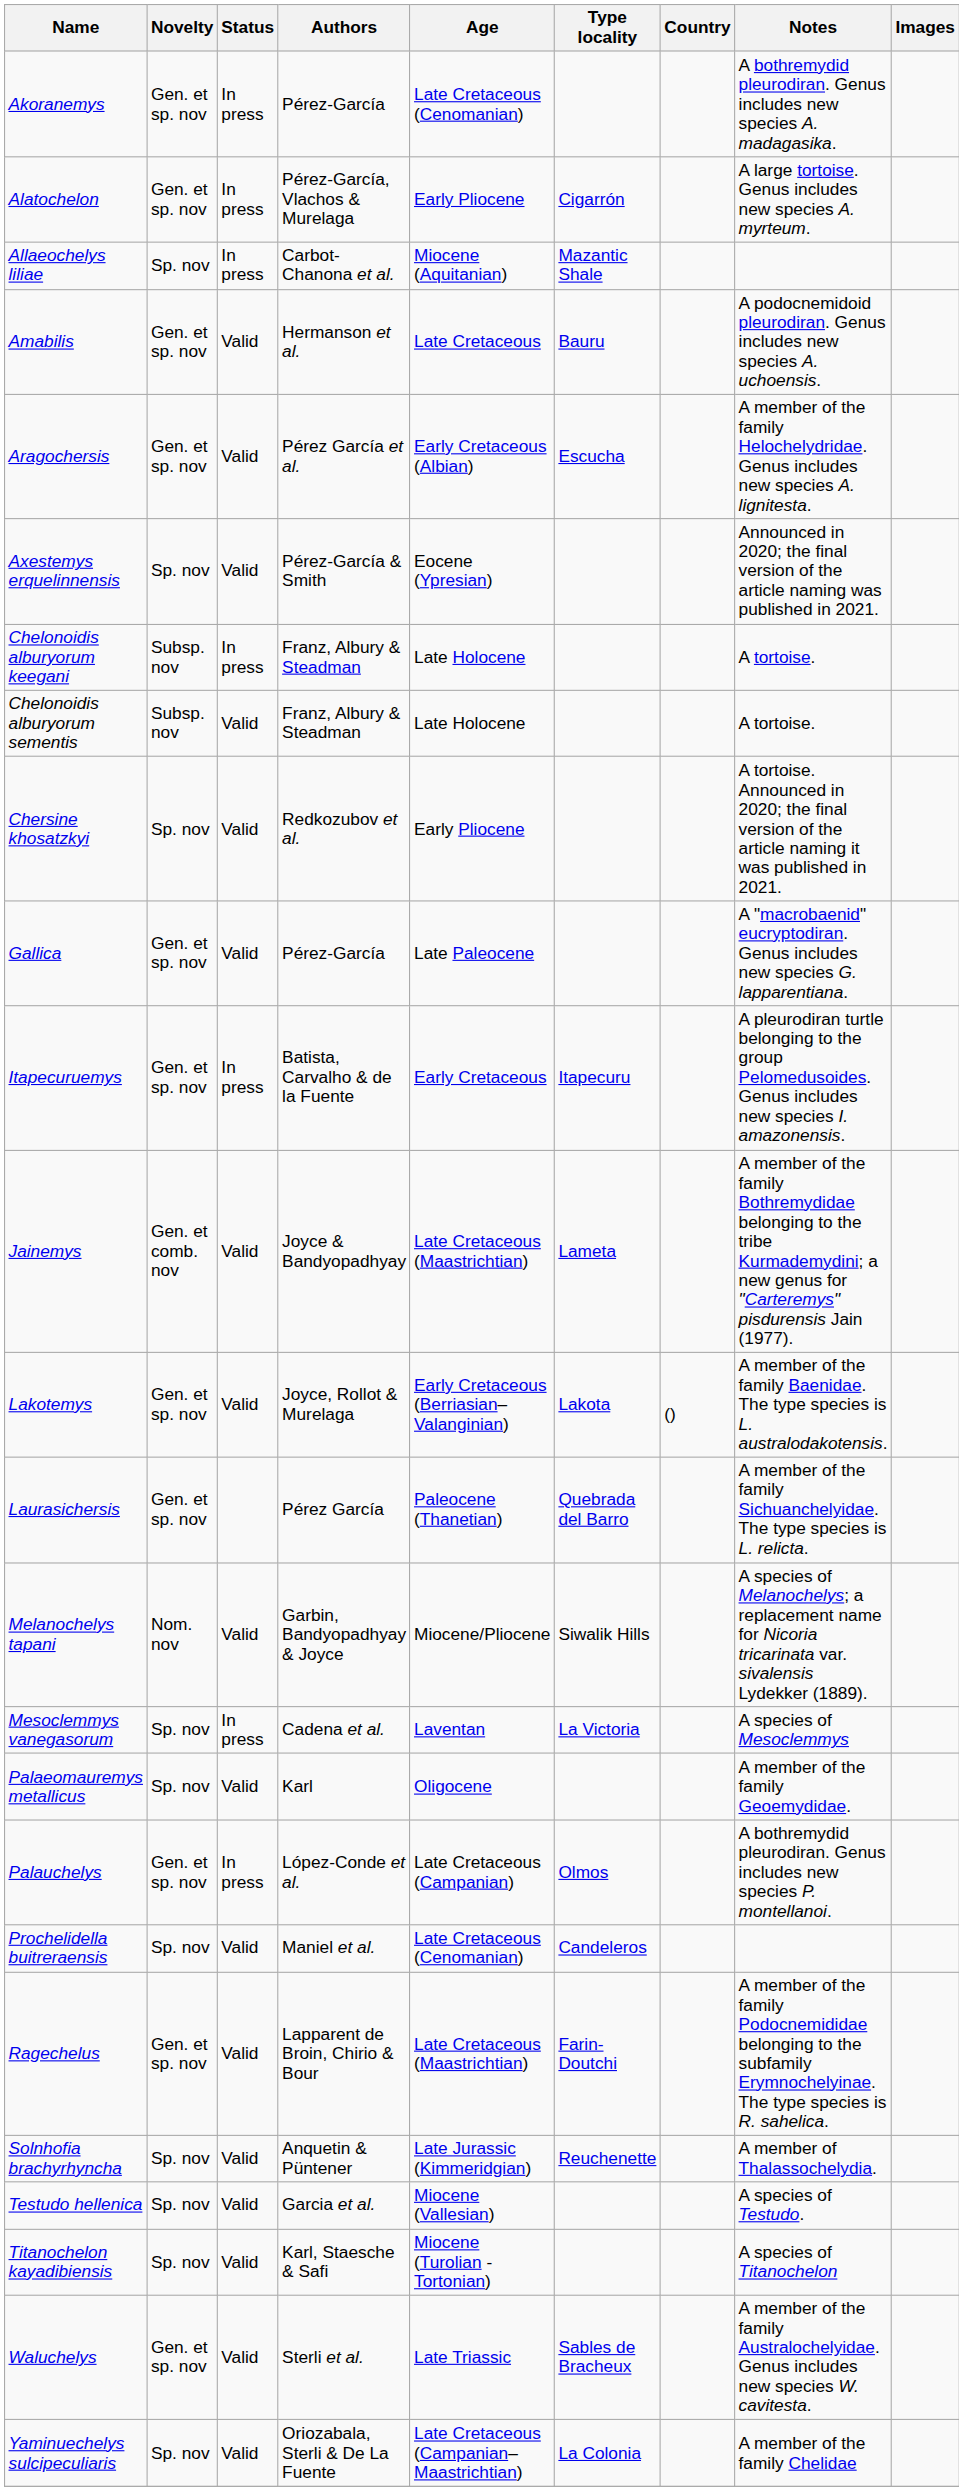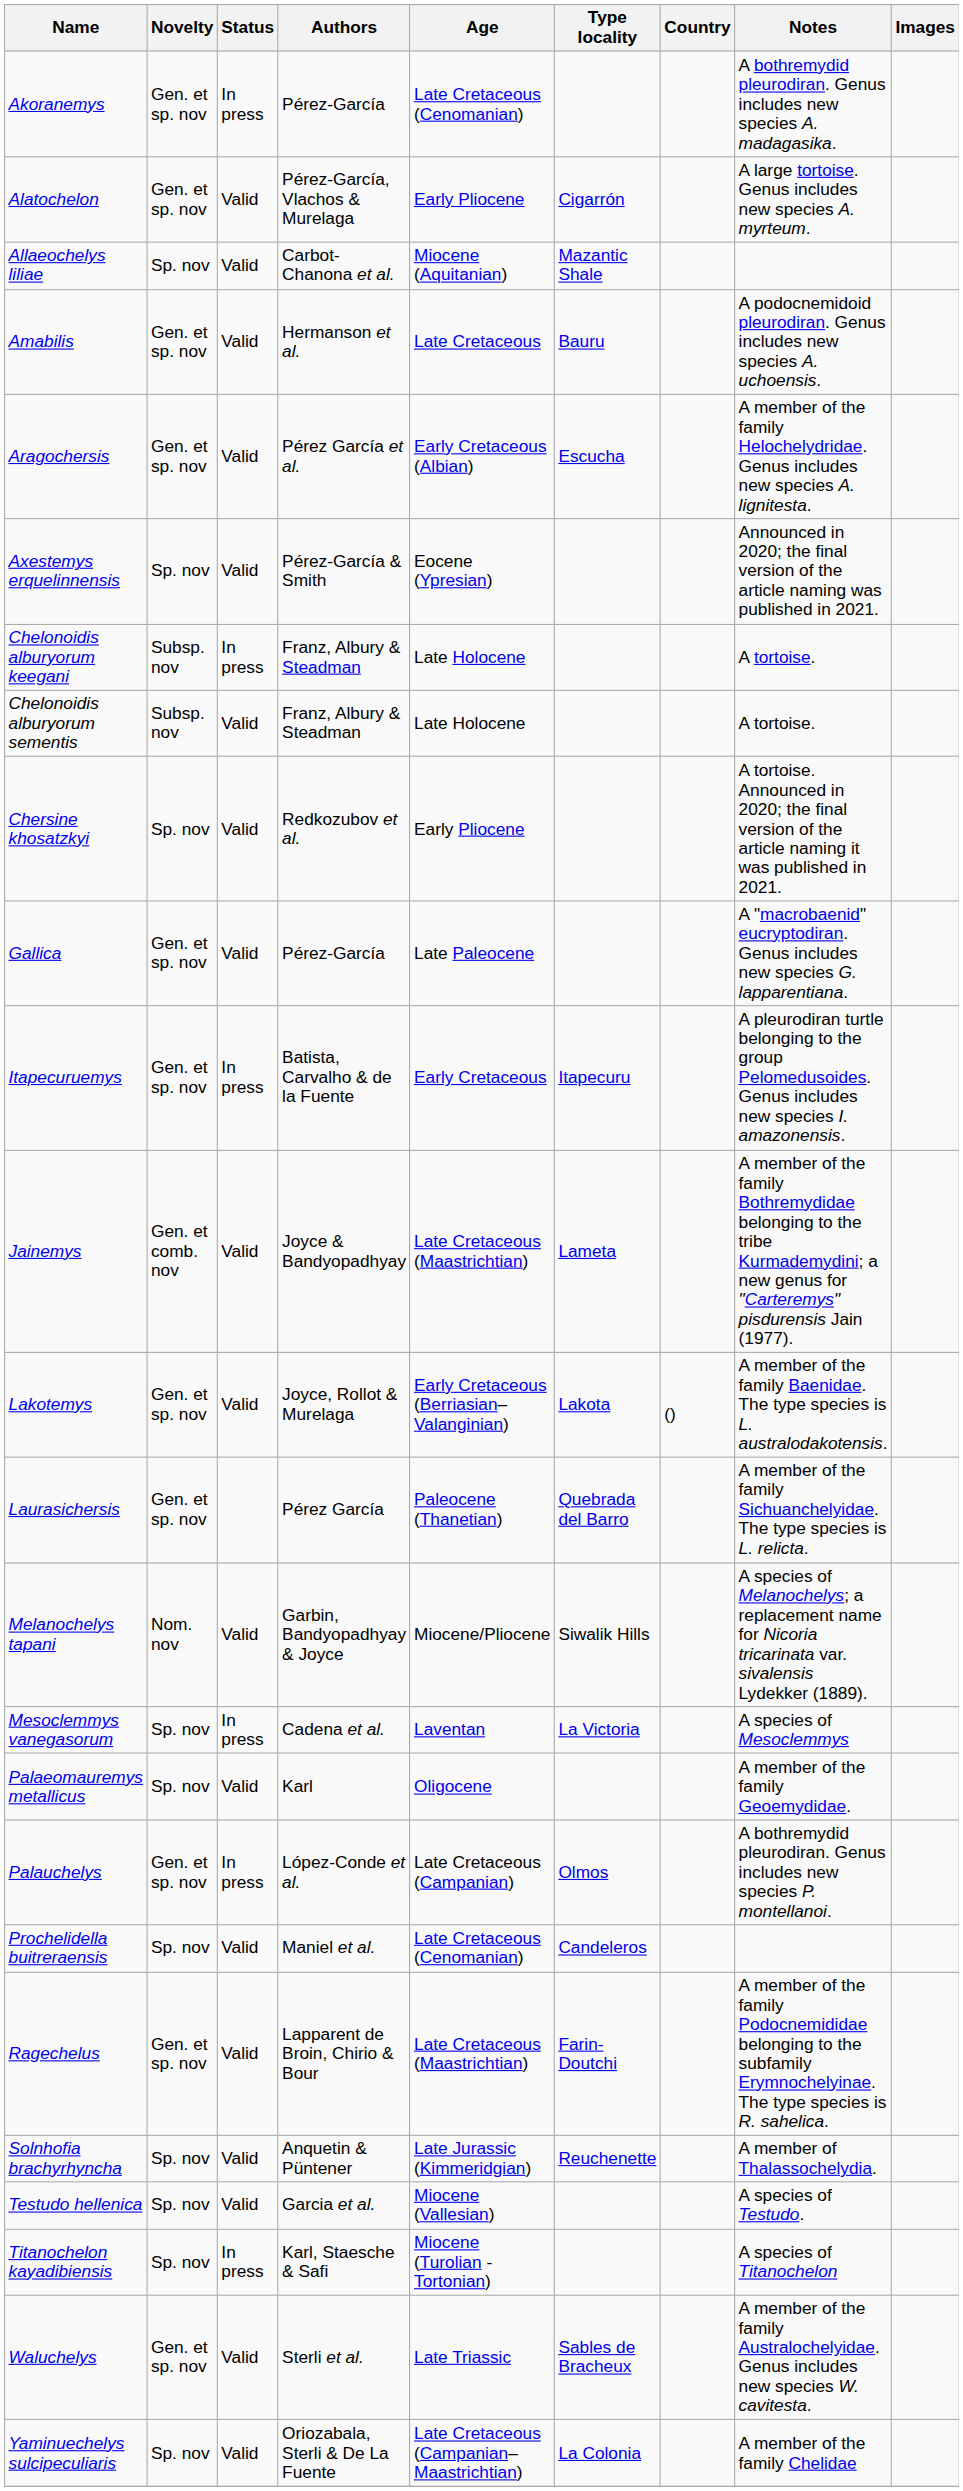 <table class="wikitable sortable" align="center" width="100%">
 <tr>
 <th>Name</th>
 <th>Novelty</th>
 <th>Status</th>
 <th>Authors</th>
 <th>Age</th>
 <th>Type locality</th>
 <th>Country</th>
 <th>Notes</th>
 <th>Images</th>
 </tr>
 <tr>
 <td><em><a href='#'>Akoranemys</a></em></td>
 <td>Gen. et sp. nov</td>
 <td>In press</td>
 <td>Pérez-García</td>
 <td><a href='#'>Late Cretaceous</a> (<a href='#'>Cenomanian</a>)</td>
 <td></td>
 <td></td>
 <td>A <a href='#'>bothremydid</a> <a href='#'>pleurodiran</a>. Genus includes new species <em>A. madagasika</em>.</td>
 <td></td>
 </tr>
 <tr>
 <td><em><a href='#'>Alatochelon</a></em></td>
 <td>Gen. et sp. nov</td>
-<td>In press</td>
+<td>Valid</td>
 <td>Pérez-García, Vlachos & Murelaga</td>
 <td><a href='#'>Early Pliocene</a></td>
 <td><a href='#'>Cigarrón</a></td>
 <td></td>
 <td>A large <a href='#'>tortoise</a>. Genus includes new species <em>A. myrteum</em>.</td>
 <td></td>
 </tr>
 <tr>
 <td><em><a href='#'>Allaeochelys liliae</a></em></td>
 <td>Sp. nov</td>
-<td>In press</td>
+<td>Valid</td>
 <td>Carbot-Chanona <em>et al.</em></td>
 <td><a href='#'>Miocene</a> (<a href='#'>Aquitanian</a>)</td>
 <td><a href='#'>Mazantic Shale</a></td>
 <td></td>
 <td></td>
 <td></td>
 </tr>
 <tr>
 <td><em><a href='#'>Amabilis</a></em></td>
 <td>Gen. et sp. nov</td>
 <td>Valid</td>
 <td>Hermanson <em>et al.</em></td>
 <td><a href='#'>Late Cretaceous</a></td>
 <td><a href='#'>Bauru</a></td>
 <td></td>
 <td>A podocnemidoid <a href='#'>pleurodiran</a>. Genus includes new species <em>A. uchoensis</em>.</td>
 <td></td>
 </tr>
 <tr>
 <td><em><a href='#'>Aragochersis</a></em></td>
 <td>Gen. et sp. nov</td>
 <td>Valid</td>
 <td>Pérez García <em>et al.</em></td>
 <td><a href='#'>Early Cretaceous</a> (<a href='#'>Albian</a>)</td>
 <td><a href='#'>Escucha</a></td>
 <td></td>
 <td>A member of the family <a href='#'>Helochelydridae</a>. Genus includes new species <em>A. lignitesta</em>.</td>
 <td></td>
 </tr>
 <tr>
 <td><em><a href='#'>Axestemys erquelinnensis</a></em></td>
 <td>Sp. nov</td>
 <td>Valid</td>
 <td>Pérez-García & Smith</td>
 <td>Eocene (<a href='#'>Ypresian</a>)</td>
 <td></td>
 <td></td>
 <td>Announced in 2020; the final version of the article naming was published in 2021.</td>
 <td></td>
 </tr>
 <tr>
 <td><em><a href='#'>Chelonoidis alburyorum keegani</a></em></td>
 <td>Subsp. nov</td>
 <td>In press</td>
 <td>Franz, Albury & <a href='#'>Steadman</a></td>
 <td>Late <a href='#'>Holocene</a></td>
 <td></td>
 <td></td>
 <td>A <a href='#'>tortoise</a>.</td>
 <td></td>
 </tr>
 <tr>
 <td><em>Chelonoidis alburyorum sementis</em></td>
 <td>Subsp. nov</td>
 <td>Valid</td>
 <td>Franz, Albury & Steadman</td>
 <td>Late Holocene</td>
 <td></td>
 <td></td>
 <td>A tortoise.</td>
 <td></td>
 </tr>
 <tr>
 <td><em><a href='#'>Chersine khosatzkyi</a></em></td>
 <td>Sp. nov</td>
 <td>Valid</td>
 <td>Redkozubov <em>et al.</em></td>
 <td>Early <a href='#'>Pliocene</a></td>
 <td></td>
 <td></td>
 <td>A tortoise. Announced in 2020; the final version of the article naming it was published in 2021.</td>
 <td></td>
 </tr>
 <tr>
 <td><em><a href='#'>Gallica</a></em></td>
 <td>Gen. et sp. nov</td>
 <td>Valid</td>
 <td>Pérez-García</td>
 <td>Late <a href='#'>Paleocene</a></td>
 <td></td>
 <td></td>
 <td>A "<a href='#'>macrobaenid</a>" <a href='#'>eucryptodiran</a>. Genus includes new species <em>G. lapparentiana</em>.</td>
 <td></td>
 </tr>
 <tr>
 <td><em><a href='#'>Itapecuruemys</a></em></td>
 <td>Gen. et sp. nov</td>
 <td>In press</td>
 <td>Batista, Carvalho & de la Fuente</td>
 <td><a href='#'>Early Cretaceous</a></td>
 <td><a href='#'>Itapecuru</a></td>
 <td></td>
 <td>A pleurodiran turtle belonging to the group <a href='#'>Pelomedusoides</a>. Genus includes new species <em>I. amazonensis</em>.</td>
 <td></td>
 </tr>
 <tr>
 <td><em><a href='#'>Jainemys</a></em></td>
 <td>Gen. et comb. nov</td>
 <td>Valid</td>
 <td>Joyce & Bandyopadhyay</td>
 <td><a href='#'>Late Cretaceous</a> (<a href='#'>Maastrichtian</a>)</td>
 <td><a href='#'>Lameta</a></td>
 <td></td>
 <td>A member of the family <a href='#'>Bothremydidae</a> belonging to the tribe <a href='#'>Kurmademydini</a>; a new genus for <em>"<a href='#'>Carteremys</a>" pisdurensis</em> Jain (1977).</td>
 <td></td>
 </tr>
 <tr>
 <td><em><a href='#'>Lakotemys</a></em></td>
 <td>Gen. et sp. nov</td>
 <td>Valid</td>
 <td>Joyce, Rollot & Murelaga</td>
 <td><a href='#'>Early Cretaceous</a> (<a href='#'>Berriasian</a>–<a href='#'>Valanginian</a>)</td>
 <td><a href='#'>Lakota</a></td>
 <td><br>()</td>
 <td>A member of the family <a href='#'>Baenidae</a>. The type species is <em>L. australodakotensis</em>.</td>
 <td></td>
 </tr>
 <tr>
 <td><em><a href='#'>Laurasichersis</a></em></td>
 <td>Gen. et sp. nov</td>
 <td></td>
 <td>Pérez García</td>
 <td><a href='#'>Paleocene</a> (<a href='#'>Thanetian</a>)</td>
 <td><a href='#'>Quebrada del Barro</a></td>
 <td></td>
 <td>A member of the family <a href='#'>Sichuanchelyidae</a>. The type species is <em>L. relicta</em>.</td>
 <td></td>
 </tr>
 <tr>
 <td><em><a href='#'>Melanochelys tapani</a></em></td>
 <td>Nom. nov</td>
 <td>Valid</td>
 <td>Garbin, Bandyopadhyay & Joyce</td>
 <td>Miocene/Pliocene</td>
 <td>Siwalik Hills</td>
 <td></td>
 <td>A species of <em><a href='#'>Melanochelys</a></em>; a replacement name for <em>Nicoria tricarinata</em> var. <em>sivalensis</em> Lydekker (1889).</td>
 <td></td>
 </tr>
 <tr>
 <td><em><a href='#'>Mesoclemmys vanegasorum</a></em></td>
 <td>Sp. nov</td>
 <td>In press</td>
 <td>Cadena <em>et al.</em></td>
 <td><a href='#'>Laventan</a></td>
 <td><a href='#'>La Victoria</a></td>
 <td></td>
 <td>A species of <em><a href='#'>Mesoclemmys</a></em></td>
 <td></td>
 </tr>
 <tr>
 <td><em><a href='#'>Palaeomauremys metallicus</a></em></td>
 <td>Sp. nov</td>
 <td>Valid</td>
 <td>Karl</td>
 <td><a href='#'>Oligocene</a></td>
 <td></td>
 <td></td>
 <td>A member of the family <a href='#'>Geoemydidae</a>.</td>
 <td></td>
 </tr>
 <tr>
 <td><em><a href='#'>Palauchelys</a></em></td>
 <td>Gen. et sp. nov</td>
 <td>In press</td>
 <td>López-Conde <em>et al.</em></td>
 <td>Late Cretaceous (<a href='#'>Campanian</a>)</td>
 <td><a href='#'>Olmos</a></td>
 <td></td>
 <td>A bothremydid pleurodiran. Genus includes new species <em>P. montellanoi</em>.</td>
 <td></td>
 </tr>
 <tr>
 <td><em><a href='#'>Prochelidella buitreraensis</a></em></td>
 <td>Sp. nov</td>
 <td>Valid</td>
 <td>Maniel <em>et al.</em></td>
 <td><a href='#'>Late Cretaceous</a> (<a href='#'>Cenomanian</a>)</td>
 <td><a href='#'>Candeleros</a></td>
 <td></td>
 <td></td>
 <td></td>
 </tr>
 <tr>
 <td><em><a href='#'>Ragechelus</a></em></td>
 <td>Gen. et sp. nov</td>
 <td>Valid</td>
 <td>Lapparent de Broin, Chirio & Bour</td>
 <td><a href='#'>Late Cretaceous</a> (<a href='#'>Maastrichtian</a>)</td>
 <td><a href='#'>Farin-Doutchi</a></td>
 <td></td>
 <td>A member of the family <a href='#'>Podocnemididae</a> belonging to the subfamily <a href='#'>Erymnochelyinae</a>. The type species is <em>R. sahelica</em>.</td>
 <td></td>
 </tr>
 <tr>
 <td><em><a href='#'>Solnhofia brachyrhyncha</a></em></td>
 <td>Sp. nov</td>
 <td>Valid</td>
 <td>Anquetin & Püntener</td>
 <td><a href='#'>Late Jurassic</a> (<a href='#'>Kimmeridgian</a>)</td>
 <td><a href='#'>Reuchenette</a></td>
 <td></td>
 <td>A member of <a href='#'>Thalassochelydia</a>.</td>
 <td></td>
 </tr>
 <tr>
 <td><em><a href='#'>Testudo hellenica</a></em></td>
 <td>Sp. nov</td>
 <td>Valid</td>
 <td>Garcia <em>et al.</em></td>
 <td><a href='#'>Miocene</a> (<a href='#'>Vallesian</a>)</td>
 <td></td>
 <td></td>
 <td>A species of <em><a href='#'>Testudo</a></em>.</td>
 <td></td>
 </tr>
 <tr>
 <td><em><a href='#'>Titanochelon kayadibiensis</a></em></td>
 <td>Sp. nov</td>
-<td>Valid</td>
+<td>In press</td>
 <td>Karl, Staesche & Safi</td>
 <td><a href='#'>Miocene</a> (<a href='#'>Turolian</a> -<a href='#'>Tortonian</a>)</td>
 <td></td>
 <td></td>
 <td>A species of <em><a href='#'>Titanochelon</a></em></td>
 <td></td>
 </tr>
 <tr>
 <td><em><a href='#'>Waluchelys</a></em></td>
 <td>Gen. et sp. nov</td>
 <td>Valid</td>
 <td>Sterli <em>et al.</em></td>
 <td><a href='#'>Late Triassic</a></td>
 <td><a href='#'>Sables de Bracheux</a></td>
 <td></td>
 <td>A member of the family <a href='#'>Australochelyidae</a>. Genus includes new species <em>W. cavitesta</em>.</td>
 <td></td>
 </tr>
 <tr>
 <td><em><a href='#'>Yaminuechelys sulcipeculiaris</a></em></td>
 <td>Sp. nov</td>
 <td>Valid</td>
 <td>Oriozabala, Sterli & De La Fuente</td>
 <td><a href='#'>Late Cretaceous</a> (<a href='#'>Campanian</a>–<a href='#'>Maastrichtian</a>)</td>
 <td><a href='#'>La Colonia</a></td>
 <td></td>
 <td>A member of the family <a href='#'>Chelidae</a></td>
 <td></td>
 </tr>
 <tr>
 </tr>
 </table>
